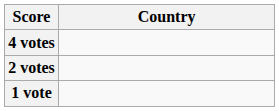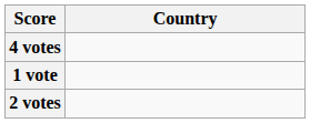 <table class="wikitable">
 <tr>
 </tr>
 <tr>
 <th scope="col">Score</th>
 <th scope="col">Country</th>
 </tr>
 <tr>
 <th scope="row" width=20%>4 votes</th>
 <td></td>
 </tr>
 <tr>
-<th scope="row" width=20%>2 votes</th>
+<th scope="row" width=20%>1 vote</th>
 <td></td>
 </tr>
 <tr>
-<th scope="row" width=20%>1 vote</th>
+<th scope="row" width=20%>2 votes</th>
 <td></td>
 </tr>
 <tr>
 </tr>
 </table>
